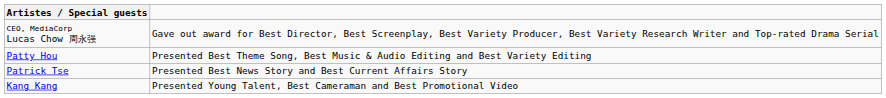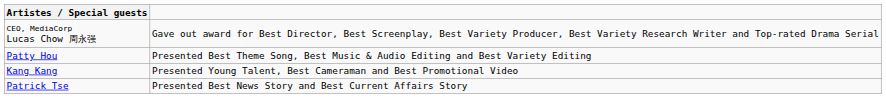 <table class="wikitable">
 <tr>
 <th>Artistes / Special guests</th>
 </tr>
 <tr>
 <td><small>CEO, MediaCorp</small><br>Lucas Chow 周永强</td>
 <td>Gave out award for Best Director, Best Screenplay, Best Variety Producer, Best Variety Research Writer and Top-rated Drama Serial</td>
 </tr>
 <tr>
 <td><a href='#'>Patty Hou</a></td>
 <td>Presented Best Theme Song, Best Music & Audio Editing and Best Variety Editing</td>
 </tr>
 <tr>
+<td><a href='#'>Kang Kang</a></td>
+<td>Presented Young Talent, Best Cameraman and Best Promotional Video</td>
+</tr>
+<tr>
 <td><a href='#'>Patrick Tse</a></td>
 <td>Presented Best News Story and Best Current Affairs Story</td>
 </tr>
-<tr>
-<td><a href='#'>Kang Kang</a></td>
-<td>Presented Young Talent, Best Cameraman and Best Promotional Video</td>
-</tr>
 </table>
